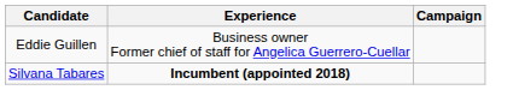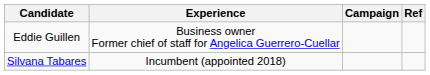 <table class="wikitable" style="text-align:center">
 <tr>
 <th>Candidate</th>
 <th>Experience</th>
 <th>Campaign</th>
+<th>Ref</th>
 </tr>
 <tr>
 <td>Eddie Guillen</td>
 <td>Business owner<br>Former chief of staff for <a href='#'>Angelica Guerrero-Cuellar</a></td>
 <td></td>
+<td></td>
 </tr>
 <tr>
 <td><a href='#'>Silvana Tabares</a></td>
-<td><strong>Incumbent (appointed 2018)</strong></td>
+<td>Incumbent (appointed 2018)</td>
+<td></td>
 <td></td>
 </tr>
 </table>
